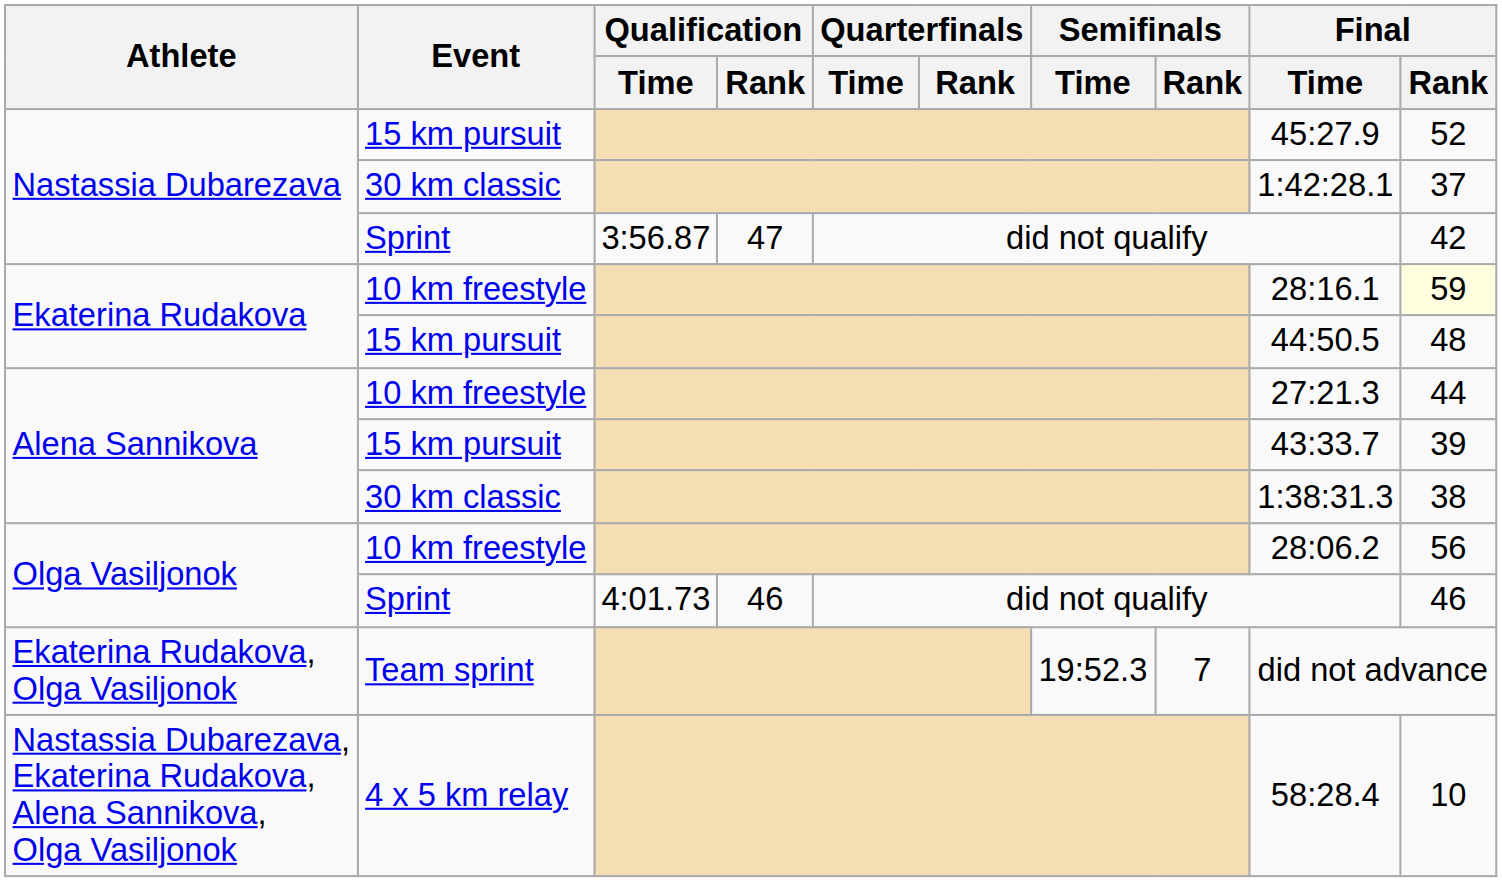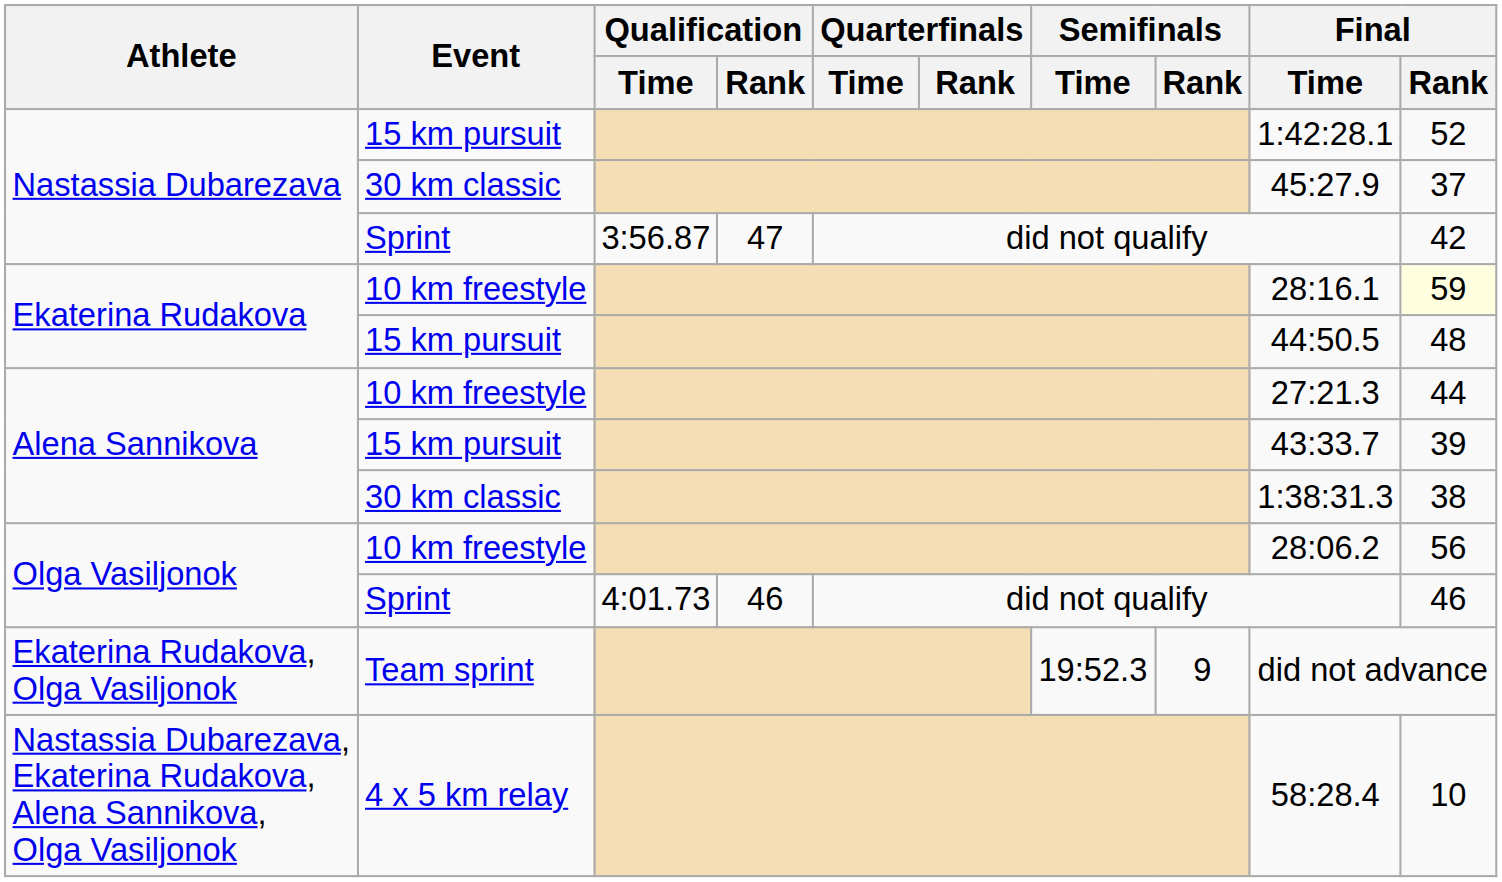 <table class="wikitable">
 <tr>
 <th rowspan="2">Athlete</th>
 <th rowspan="2">Event</th>
 <th colspan="2">Qualification</th>
 <th colspan="2">Quarterfinals</th>
 <th colspan="2">Semifinals</th>
 <th colspan="2">Final</th>
 </tr>
 <tr>
 <th>Time</th>
 <th>Rank</th>
 <th>Time</th>
 <th>Rank</th>
 <th>Time</th>
 <th>Rank</th>
 <th>Time</th>
 <th>Rank</th>
 </tr>
 <tr>
 <td rowspan=3><a href='#'>Nastassia Dubarezava</a></td>
 <td><a href='#'>15 km pursuit</a></td>
 <td colspan="6" bgcolor="wheat"></td>
-<td align="center">45:27.9</td>
+<td align="center">1:42:28.1</td>
 <td align="center">52</td>
 </tr>
 <tr>
 <td><a href='#'>30 km classic</a></td>
 <td colspan="6" bgcolor="wheat"></td>
-<td align="center">1:42:28.1</td>
+<td align="center">45:27.9</td>
 <td align="center">37</td>
 </tr>
 <tr>
 <td><a href='#'>Sprint</a></td>
 <td align="center">3:56.87</td>
 <td align="center">47</td>
 <td colspan="5" align="center">did not qualify</td>
 <td align="center">42</td>
 </tr>
 <tr>
 <td rowspan=2><a href='#'>Ekaterina Rudakova</a></td>
 <td><a href='#'>10 km freestyle</a></td>
 <td colspan="6" bgcolor="wheat"></td>
 <td align="center">28:16.1</td>
 <td align="center" style="background: lightyellow;">59</td>
 </tr>
 <tr>
 <td><a href='#'>15 km pursuit</a></td>
 <td colspan="6" bgcolor="wheat"></td>
 <td align="center">44:50.5</td>
 <td align="center">48</td>
 </tr>
 <tr>
 <td rowspan=3><a href='#'>Alena Sannikova</a></td>
 <td><a href='#'>10 km freestyle</a></td>
 <td colspan="6" bgcolor="wheat"></td>
 <td align="center">27:21.3</td>
 <td align="center">44</td>
 </tr>
 <tr>
 <td><a href='#'>15 km pursuit</a></td>
 <td colspan="6" bgcolor="wheat"></td>
 <td align="center">43:33.7</td>
 <td align="center">39</td>
 </tr>
 <tr>
 <td><a href='#'>30 km classic</a></td>
 <td colspan="6" bgcolor="wheat"></td>
 <td align="center">1:38:31.3</td>
 <td align="center">38</td>
 </tr>
 <tr>
 <td rowspan=2><a href='#'>Olga Vasiljonok</a></td>
 <td><a href='#'>10 km freestyle</a></td>
 <td colspan="6" bgcolor="wheat"></td>
 <td align="center">28:06.2</td>
 <td align="center">56</td>
 </tr>
 <tr>
 <td><a href='#'>Sprint</a></td>
 <td align="center">4:01.73</td>
 <td align="center">46</td>
 <td colspan="5" align="center">did not qualify</td>
 <td align="center">46</td>
 </tr>
 <tr>
 <td><a href='#'>Ekaterina Rudakova</a>, <br><a href='#'>Olga Vasiljonok</a></td>
 <td><a href='#'>Team sprint</a></td>
 <td colspan="4" bgcolor="wheat"></td>
 <td align="center">19:52.3</td>
-<td align="center">7</td>
+<td align="center">9</td>
 <td colspan="5" align="center">did not advance</td>
 </tr>
 <tr>
 <td><a href='#'>Nastassia Dubarezava</a>, <br><a href='#'>Ekaterina Rudakova</a>, <br><a href='#'>Alena Sannikova</a>, <br><a href='#'>Olga Vasiljonok</a></td>
 <td><a href='#'>4 x 5 km relay</a></td>
 <td colspan="6" bgcolor="wheat"></td>
 <td align="center">58:28.4</td>
 <td align="center">10</td>
 </tr>
 </table>
